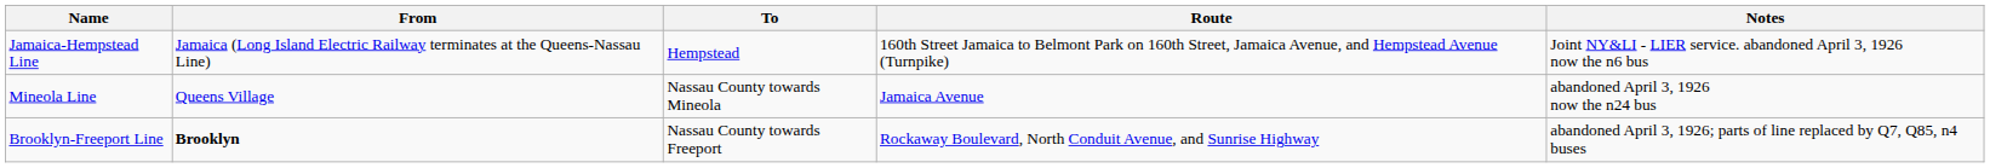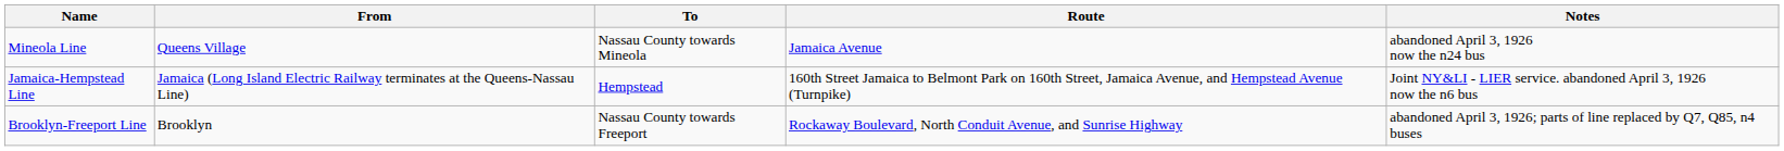 <table class=wikitable>
 <tr>
 <th>Name</th>
 <th>From</th>
 <th>To</th>
 <th>Route</th>
 <th>Notes</th>
 </tr>
 <tr>
+<td><a href='#'>Mineola Line</a></td>
+<td><a href='#'>Queens Village</a></td>
+<td>Nassau County towards Mineola</td>
+<td><a href='#'>Jamaica Avenue</a></td>
+<td>abandoned April 3, 1926<br>now the n24 bus</td>
+</tr>
+<tr>
 <td><a href='#'>Jamaica-Hempstead Line</a></td>
 <td><a href='#'>Jamaica</a> (<a href='#'>Long Island Electric Railway</a> terminates at the Queens-Nassau Line)</td>
 <td><a href='#'>Hempstead</a></td>
 <td>160th Street Jamaica to Belmont Park on 160th Street, Jamaica Avenue, and <a href='#'>Hempstead Avenue</a> (Turnpike)</td>
 <td>Joint <a href='#'>NY&LI</a> - <a href='#'>LIER</a> service. abandoned April 3, 1926 <br>now the n6 bus</td>
 </tr>
 <tr>
-<td><a href='#'>Mineola Line</a></td>
-<td><a href='#'>Queens Village</a></td>
-<td>Nassau County towards Mineola</td>
-<td><a href='#'>Jamaica Avenue</a></td>
-<td>abandoned April 3, 1926<br>now the n24 bus</td>
-</tr>
-<tr>
 <td><a href='#'>Brooklyn-Freeport Line</a></td>
-<td><strong>Brooklyn</strong></td>
+<td>Brooklyn</td>
 <td>Nassau County towards Freeport</td>
 <td><a href='#'>Rockaway Boulevard</a>, North <a href='#'>Conduit Avenue</a>, and <a href='#'>Sunrise Highway</a></td>
 <td>abandoned April 3, 1926; parts of line replaced by Q7, Q85, n4 buses</td>
 </tr>
 </table>
